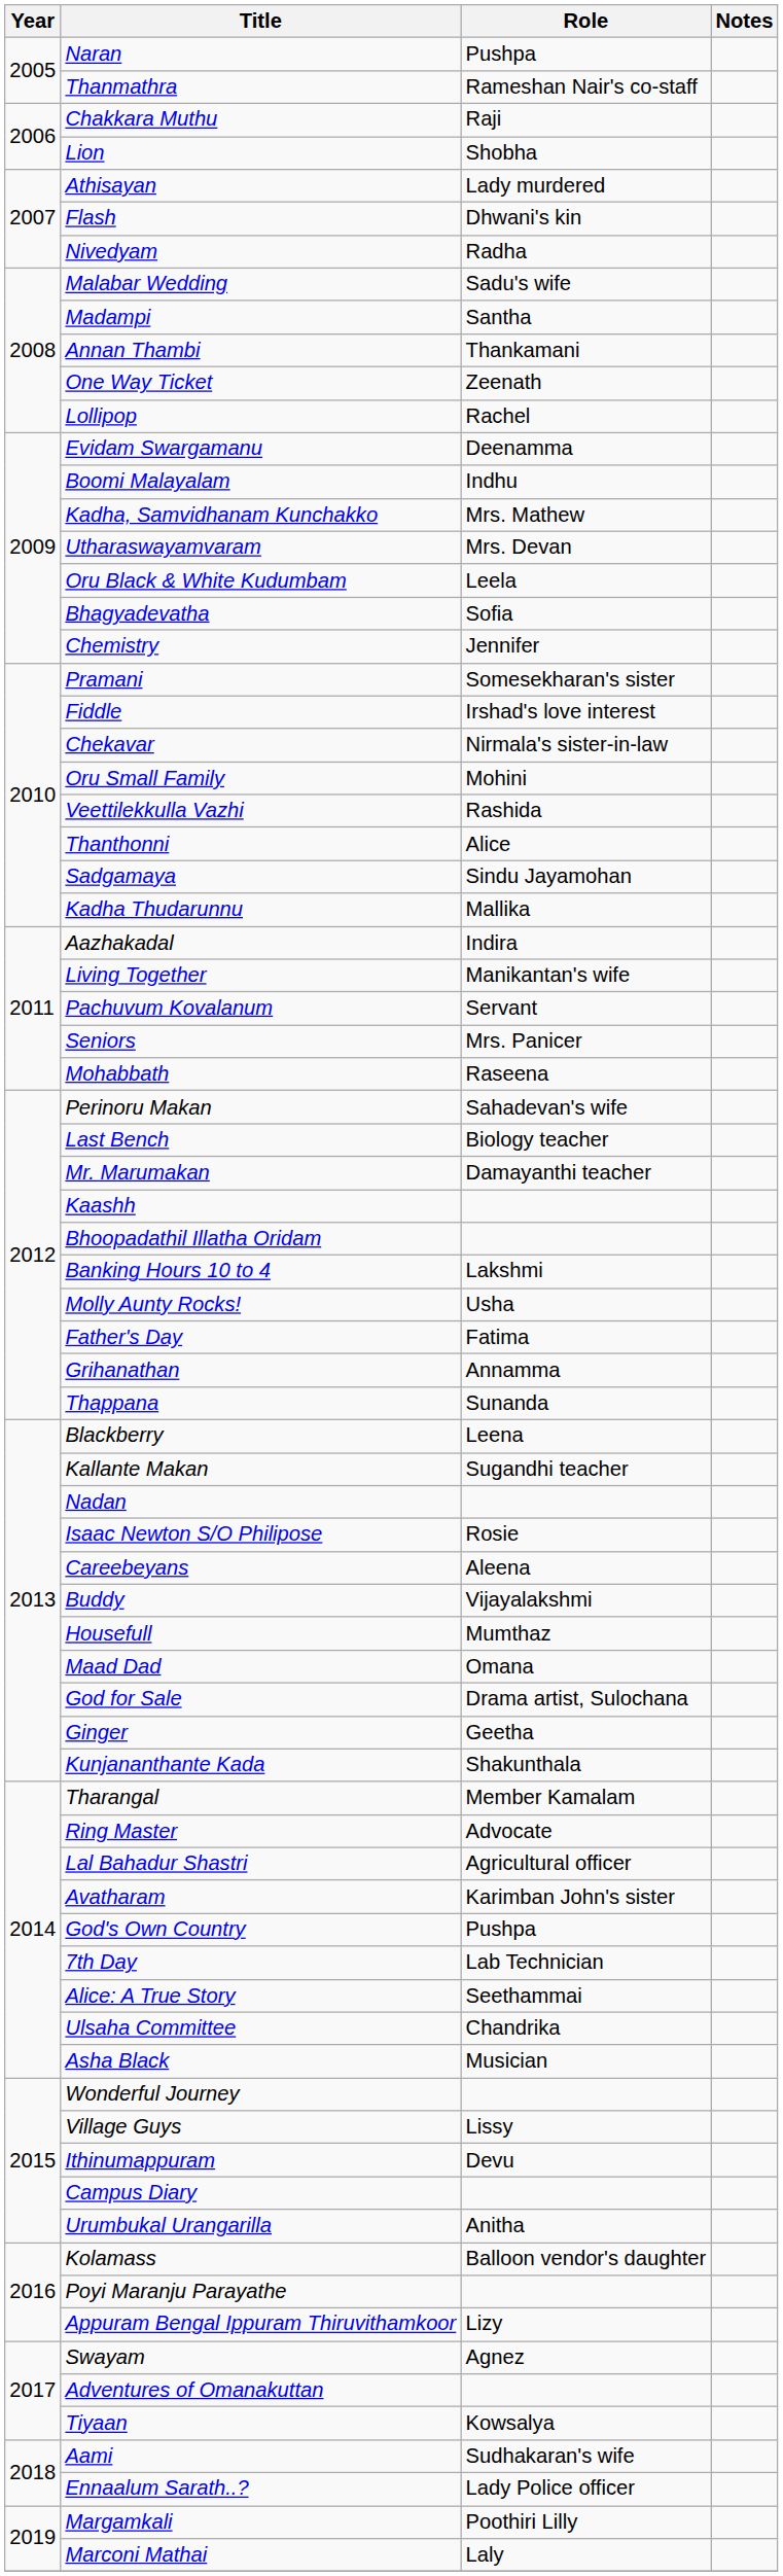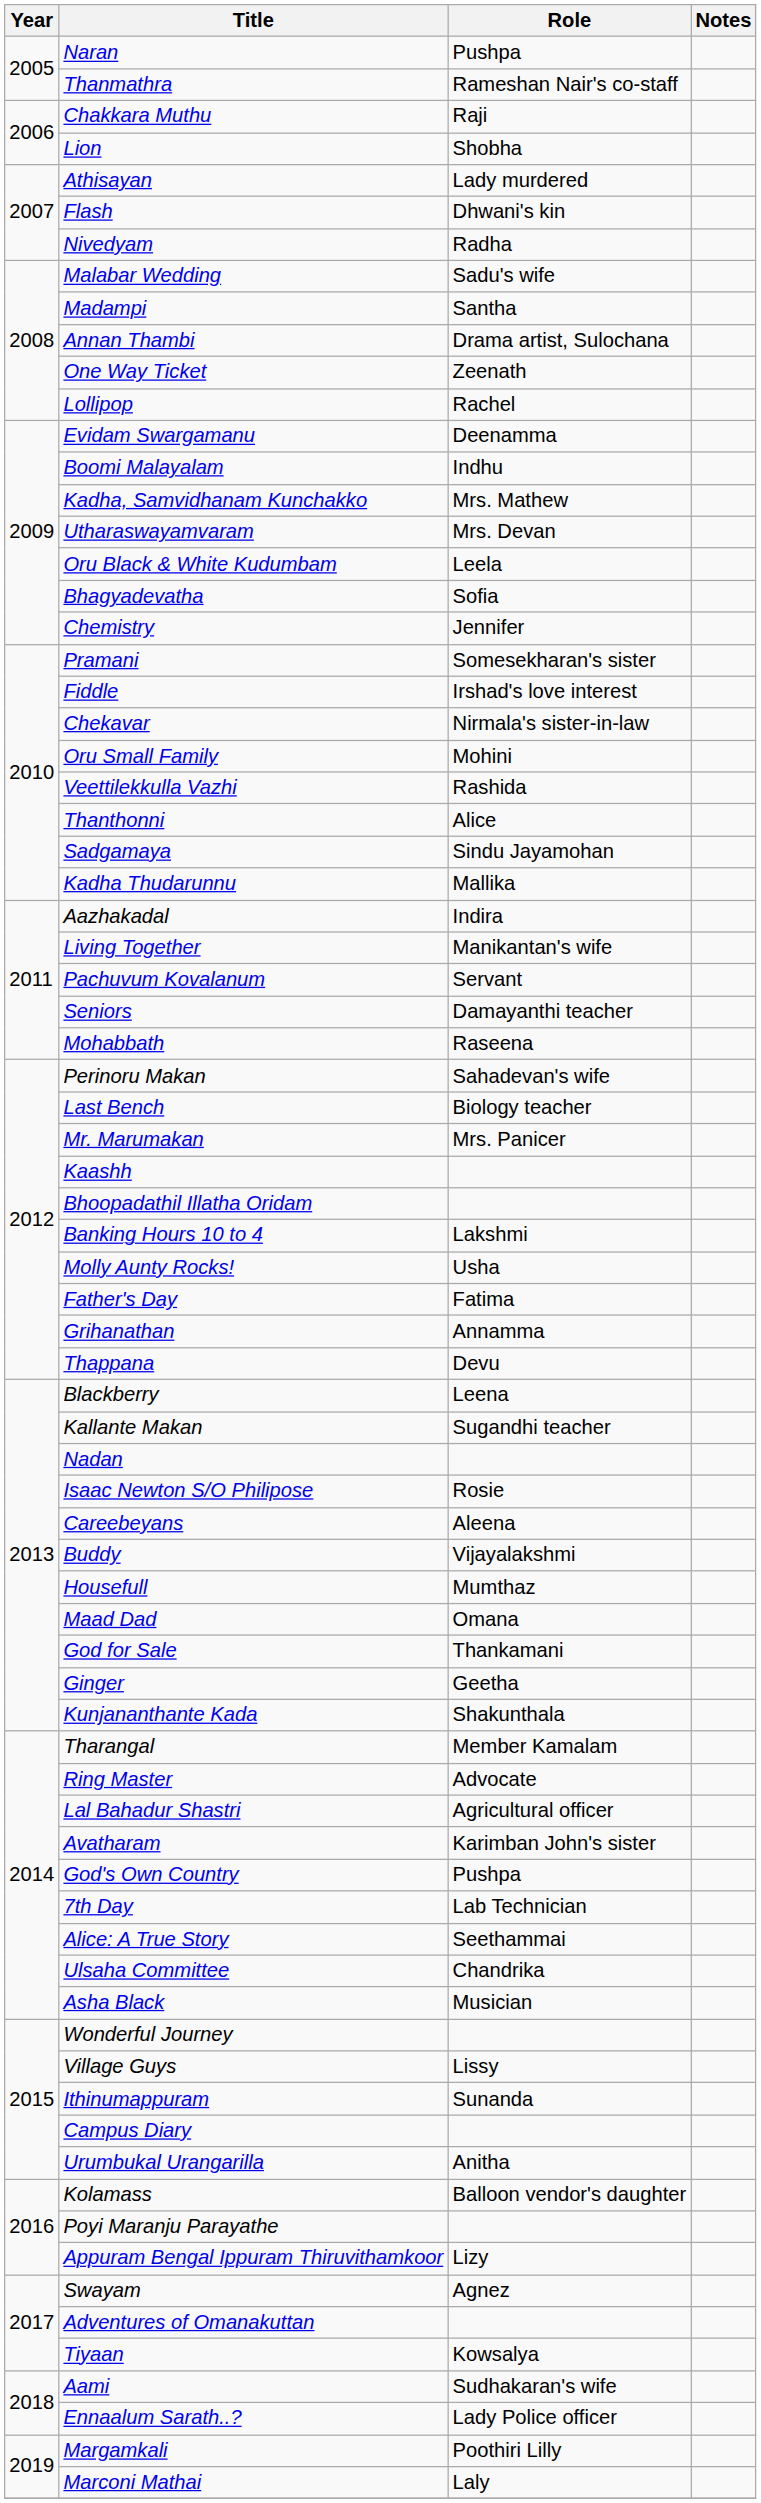 <table class="wikitable sortable">
 <tr>
 <th>Year</th>
 <th>Title</th>
 <th>Role</th>
 <th class="unsortable">Notes</th>
 </tr>
 <tr>
 <td rowspan=2>2005</td>
 <td><em><a href='#'>Naran</a></em></td>
 <td>Pushpa</td>
 <td></td>
 </tr>
 <tr>
 <td><em><a href='#'>Thanmathra</a></em></td>
 <td>Rameshan Nair's co-staff</td>
 <td></td>
 </tr>
 <tr>
 <td rowspan=2>2006</td>
 <td><em><a href='#'>Chakkara Muthu</a></em></td>
 <td>Raji</td>
 <td></td>
 </tr>
 <tr>
 <td><em><a href='#'>Lion</a></em></td>
 <td>Shobha</td>
 <td></td>
 </tr>
 <tr>
 <td rowspan=3>2007</td>
 <td><em><a href='#'>Athisayan</a></em></td>
 <td>Lady murdered</td>
 </tr>
 <tr>
 <td><em><a href='#'>Flash</a></em></td>
 <td>Dhwani's kin</td>
 <td></td>
 </tr>
 <tr>
 <td><em><a href='#'>Nivedyam</a></em></td>
 <td>Radha</td>
 <td></td>
 </tr>
 <tr>
 <td rowspan=5>2008</td>
 <td><em><a href='#'>Malabar Wedding</a></em></td>
 <td>Sadu's wife</td>
 <td></td>
 </tr>
 <tr>
 <td><em><a href='#'>Madampi</a></em></td>
 <td>Santha</td>
 <td></td>
 </tr>
 <tr>
 <td><em><a href='#'>Annan Thambi</a></em></td>
-<td>Thankamani</td>
+<td>Drama artist, Sulochana</td>
 <td></td>
 </tr>
 <tr>
 <td><em><a href='#'>One Way Ticket</a></em></td>
 <td>Zeenath</td>
 <td></td>
 </tr>
 <tr>
 <td><em><a href='#'>Lollipop</a></em></td>
 <td>Rachel</td>
 <td></td>
 </tr>
 <tr>
 <td rowspan=7>2009</td>
 <td><em><a href='#'>Evidam Swargamanu</a></em></td>
 <td>Deenamma</td>
 <td></td>
 </tr>
 <tr>
 <td><em><a href='#'>Boomi Malayalam</a></em></td>
 <td>Indhu</td>
 <td></td>
 </tr>
 <tr>
 <td><em><a href='#'>Kadha, Samvidhanam Kunchakko</a></em></td>
 <td>Mrs. Mathew</td>
 <td></td>
 </tr>
 <tr>
 <td><em><a href='#'>Utharaswayamvaram</a></em></td>
 <td>Mrs. Devan</td>
 <td></td>
 </tr>
 <tr>
 <td><em><a href='#'>Oru Black & White Kudumbam</a></em></td>
 <td>Leela</td>
 <td></td>
 </tr>
 <tr>
 <td><em><a href='#'>Bhagyadevatha</a></em></td>
 <td>Sofia</td>
 <td></td>
 </tr>
 <tr>
 <td><em><a href='#'>Chemistry</a></em></td>
 <td>Jennifer</td>
 <td></td>
 </tr>
 <tr>
 <td rowspan=8>2010</td>
 <td><em><a href='#'>Pramani</a></em></td>
 <td>Somesekharan's sister</td>
 <td></td>
 </tr>
 <tr>
 <td><em><a href='#'>Fiddle</a></em></td>
 <td>Irshad's love interest</td>
 <td></td>
 </tr>
 <tr>
 <td><em><a href='#'>Chekavar</a></em></td>
 <td>Nirmala's sister-in-law</td>
 <td></td>
 </tr>
 <tr>
 <td><em><a href='#'>Oru Small Family</a></em></td>
 <td>Mohini</td>
 <td></td>
 </tr>
 <tr>
 <td><em><a href='#'>Veettilekkulla Vazhi</a></em></td>
 <td>Rashida</td>
 <td></td>
 </tr>
 <tr>
 <td><em><a href='#'>Thanthonni</a></em></td>
 <td>Alice</td>
 <td></td>
 </tr>
 <tr>
 <td><em><a href='#'>Sadgamaya</a></em></td>
 <td>Sindu Jayamohan</td>
 <td></td>
 </tr>
 <tr>
 <td><em><a href='#'>Kadha Thudarunnu</a></em></td>
 <td>Mallika</td>
 <td></td>
 </tr>
 <tr>
 <td rowspan=5>2011</td>
 <td><em>Aazhakadal</em></td>
 <td>Indira</td>
 <td></td>
 </tr>
 <tr>
 <td><em><a href='#'>Living Together</a></em></td>
 <td>Manikantan's wife</td>
 <td></td>
 </tr>
 <tr>
 <td><em><a href='#'>Pachuvum Kovalanum</a></em></td>
 <td>Servant</td>
 <td></td>
 </tr>
 <tr>
 <td><em><a href='#'>Seniors</a></em></td>
-<td>Mrs. Panicer</td>
+<td>Damayanthi teacher</td>
 <td></td>
 </tr>
 <tr>
 <td><em><a href='#'>Mohabbath</a></em></td>
 <td>Raseena</td>
 <td></td>
 </tr>
 <tr>
 <td rowspan=10>2012</td>
 <td><em>Perinoru Makan</em></td>
 <td>Sahadevan's wife</td>
 <td></td>
 </tr>
 <tr>
 <td><em><a href='#'>Last Bench</a></em></td>
 <td>Biology teacher</td>
 <td></td>
 </tr>
 <tr>
 <td><em><a href='#'>Mr. Marumakan</a></em></td>
-<td>Damayanthi teacher</td>
+<td>Mrs. Panicer</td>
 <td></td>
 </tr>
 <tr>
 <td><em><a href='#'>Kaashh</a></em></td>
 <td></td>
 <td></td>
 </tr>
 <tr>
 <td><em><a href='#'>Bhoopadathil Illatha Oridam</a></em></td>
 <td></td>
 <td></td>
 </tr>
 <tr>
 <td><em><a href='#'>Banking Hours 10 to 4</a></em></td>
 <td>Lakshmi</td>
 <td></td>
 </tr>
 <tr>
 <td><em><a href='#'>Molly Aunty Rocks!</a></em></td>
 <td>Usha</td>
 <td></td>
 </tr>
 <tr>
 <td><em><a href='#'>Father's Day</a></em></td>
 <td>Fatima</td>
 <td></td>
 </tr>
 <tr>
 <td><em><a href='#'>Grihanathan</a></em></td>
 <td>Annamma</td>
 <td></td>
 </tr>
 <tr>
 <td><em><a href='#'>Thappana</a></em></td>
-<td>Sunanda</td>
+<td>Devu</td>
 <td></td>
 </tr>
 <tr>
 <td rowspan=11>2013</td>
 <td><em>Blackberry</em></td>
 <td>Leena</td>
 <td></td>
 </tr>
 <tr>
 <td><em>Kallante Makan</em></td>
 <td>Sugandhi teacher</td>
 <td></td>
 </tr>
 <tr>
 <td><em><a href='#'>Nadan</a></em></td>
 <td></td>
 <td></td>
 </tr>
 <tr>
 <td><em><a href='#'>Isaac Newton S/O Philipose</a></em></td>
 <td>Rosie</td>
 <td></td>
 </tr>
 <tr>
 <td><em><a href='#'>Careebeyans</a></em></td>
 <td>Aleena</td>
 <td></td>
 </tr>
 <tr>
 <td><em><a href='#'>Buddy</a></em></td>
 <td>Vijayalakshmi</td>
 <td></td>
 </tr>
 <tr>
 <td><em><a href='#'>Housefull</a></em></td>
 <td>Mumthaz</td>
 <td></td>
 </tr>
 <tr>
 <td><em><a href='#'>Maad Dad</a></em></td>
 <td>Omana</td>
 <td></td>
 </tr>
 <tr>
 <td><em><a href='#'>God for Sale</a></em></td>
-<td>Drama artist, Sulochana</td>
+<td>Thankamani</td>
 <td></td>
 </tr>
 <tr>
 <td><em><a href='#'>Ginger</a></em></td>
 <td>Geetha</td>
 <td></td>
 </tr>
 <tr>
 <td><em><a href='#'>Kunjananthante Kada</a></em></td>
 <td>Shakunthala</td>
 <td></td>
 </tr>
 <tr>
 <td rowspan=9>2014</td>
 <td><em>Tharangal</em></td>
 <td>Member Kamalam</td>
 <td></td>
 </tr>
 <tr>
 <td><em><a href='#'>Ring Master</a></em></td>
 <td>Advocate</td>
 <td></td>
 </tr>
 <tr>
 <td><em><a href='#'>Lal Bahadur Shastri</a></em></td>
 <td>Agricultural officer</td>
 <td></td>
 </tr>
 <tr>
 <td><em><a href='#'>Avatharam</a> </em></td>
 <td>Karimban John's sister</td>
 <td></td>
 </tr>
 <tr>
 <td><em><a href='#'>God's Own Country</a></em></td>
 <td>Pushpa</td>
 <td></td>
 </tr>
 <tr>
 <td><em><a href='#'>7th Day</a></em></td>
 <td>Lab Technician</td>
 <td></td>
 </tr>
 <tr>
 <td><em><a href='#'>Alice: A True Story</a></em></td>
 <td>Seethammai</td>
 <td></td>
 </tr>
 <tr>
 <td><em><a href='#'>Ulsaha Committee</a></em></td>
 <td>Chandrika</td>
 <td></td>
 </tr>
 <tr>
 <td><em><a href='#'>Asha Black</a></em></td>
 <td>Musician</td>
 </tr>
 <tr>
 <td rowspan=5>2015</td>
 <td><em>Wonderful Journey</em></td>
 <td></td>
 <td></td>
 </tr>
 <tr>
 <td><em>Village Guys</em></td>
 <td>Lissy</td>
 <td></td>
 </tr>
 <tr>
 <td><em><a href='#'>Ithinumappuram</a></em></td>
-<td>Devu</td>
+<td>Sunanda</td>
 <td></td>
 </tr>
 <tr>
 <td><em><a href='#'>Campus Diary</a></em></td>
 <td></td>
 <td></td>
 </tr>
 <tr>
 <td><em><a href='#'>Urumbukal Urangarilla</a></em></td>
 <td>Anitha</td>
 <td></td>
 </tr>
 <tr>
 <td rowspan=3>2016</td>
 <td><em>Kolamass</em></td>
 <td>Balloon vendor's daughter</td>
 <td></td>
 </tr>
 <tr>
 <td><em>Poyi Maranju Parayathe</em></td>
 <td></td>
 <td></td>
 </tr>
 <tr>
 <td><em><a href='#'>Appuram Bengal Ippuram Thiruvithamkoor</a></em></td>
 <td>Lizy</td>
 <td></td>
 </tr>
 <tr>
 <td rowspan=3>2017</td>
 <td><em>Swayam</em></td>
 <td>Agnez</td>
 <td></td>
 </tr>
 <tr>
 <td><em><a href='#'>Adventures of Omanakuttan</a></em></td>
 <td></td>
 <td></td>
 </tr>
 <tr>
 <td><em><a href='#'>Tiyaan</a></em></td>
 <td>Kowsalya</td>
 <td></td>
 </tr>
 <tr>
 <td rowspan=2>2018</td>
 <td><em><a href='#'>Aami</a></em></td>
 <td>Sudhakaran's wife</td>
 <td></td>
 </tr>
 <tr>
 <td><em><a href='#'>Ennaalum Sarath..?</a></em></td>
 <td>Lady Police officer</td>
 <td></td>
 </tr>
 <tr>
 <td rowspan=2>2019</td>
 <td><em><a href='#'>Margamkali</a></em></td>
 <td>Poothiri Lilly</td>
 <td></td>
 </tr>
 <tr>
 <td><em><a href='#'>Marconi Mathai</a></em></td>
 <td>Laly</td>
 <td></td>
 </tr>
 <tr>
 </tr>
 </table>
